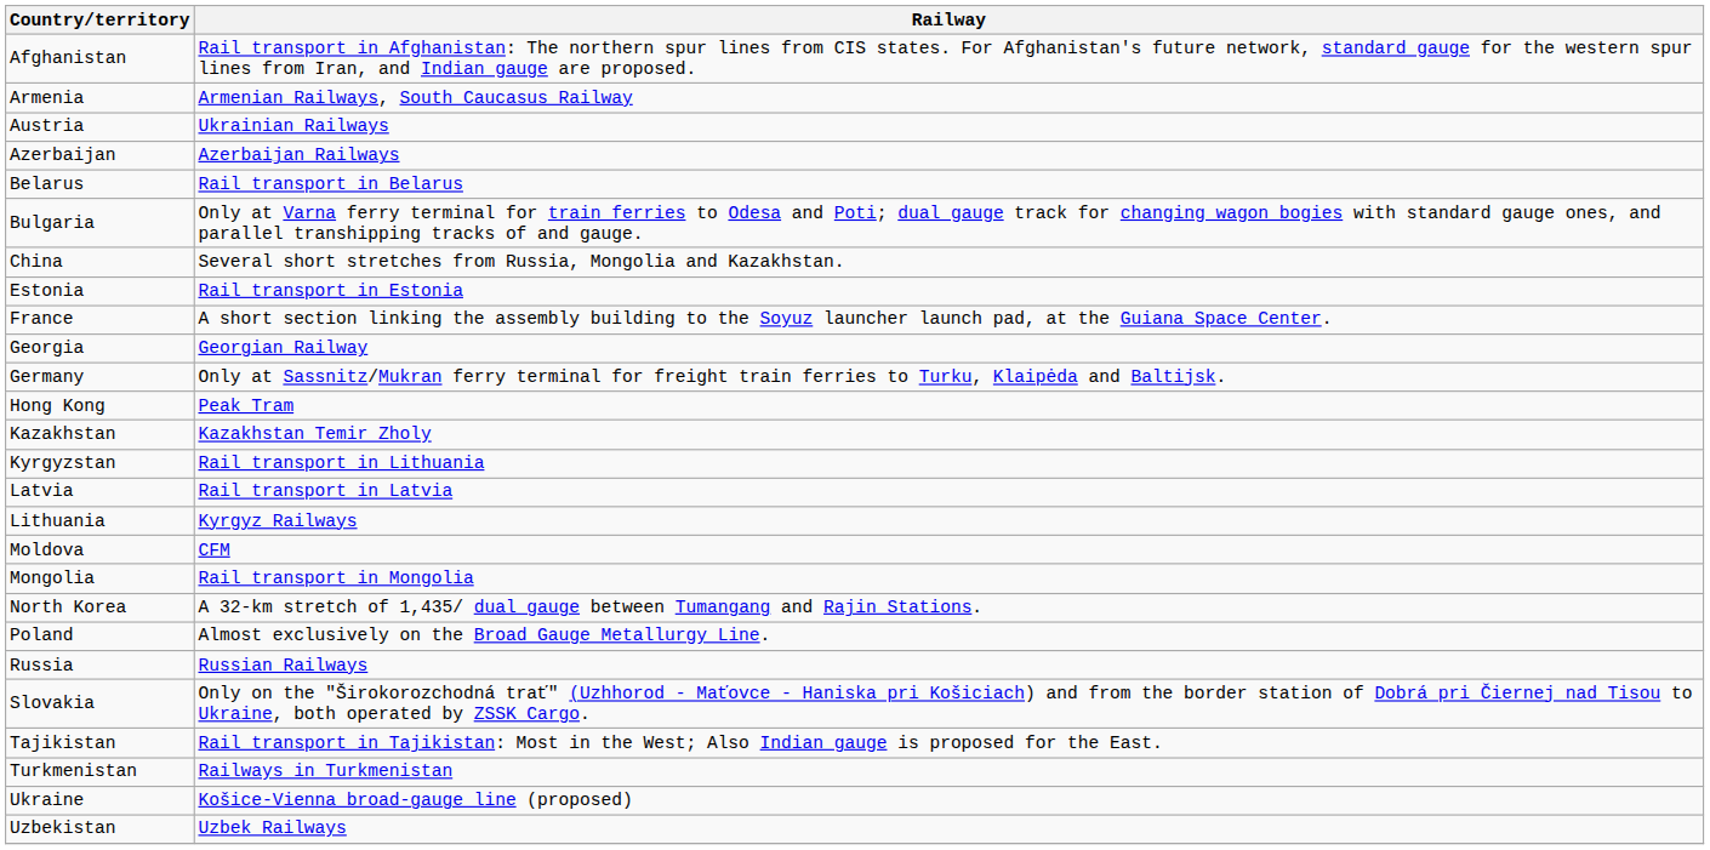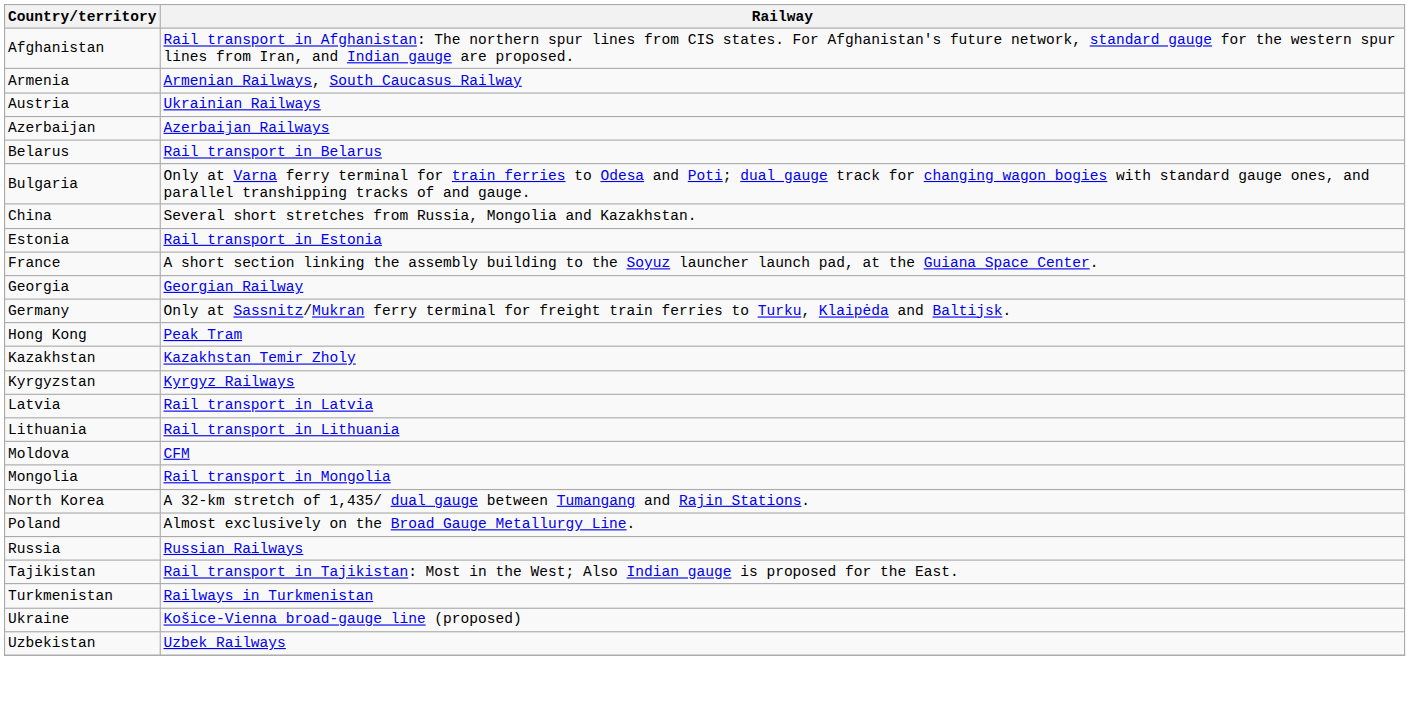 <table class="wikitable">
 <tr>
 <th>Country/territory</th>
 <th>Railway</th>
 </tr>
 <tr>
 <td>Afghanistan</td>
 <td><a href='#'>Rail transport in Afghanistan</a>: The northern spur lines from CIS states. For Afghanistan's future network,  <a href='#'>standard gauge</a> for the western spur lines from Iran, and  <a href='#'>Indian gauge</a> are proposed.</td>
 </tr>
 <tr>
 <td>Armenia</td>
 <td><a href='#'>Armenian Railways</a>, <a href='#'>South Caucasus Railway</a></td>
 </tr>
 <tr>
 <td>Austria</td>
 <td><a href='#'>Ukrainian Railways</a></td>
 </tr>
 <tr>
 <td>Azerbaijan</td>
 <td><a href='#'>Azerbaijan Railways</a></td>
 </tr>
 <tr>
 <td>Belarus</td>
 <td><a href='#'>Rail transport in Belarus</a></td>
 </tr>
 <tr>
 <td>Bulgaria</td>
 <td>Only at <a href='#'>Varna</a> ferry terminal for <a href='#'>train ferries</a> to <a href='#'>Odesa</a> and <a href='#'>Poti</a>; <a href='#'>dual gauge</a> track for <a href='#'>changing wagon bogies</a> with standard gauge ones, and parallel transhipping tracks of  and  gauge.</td>
 </tr>
 <tr>
 <td>China</td>
 <td>Several short stretches from Russia, Mongolia and Kazakhstan.</td>
 </tr>
 <tr>
 <td>Estonia</td>
 <td><a href='#'>Rail transport in Estonia</a></td>
 </tr>
 <tr>
 <td>France</td>
 <td>A short section linking the assembly building to the <a href='#'>Soyuz</a> launcher launch pad, at the <a href='#'>Guiana Space Center</a>.</td>
 </tr>
 <tr>
 <td>Georgia</td>
 <td><a href='#'>Georgian Railway</a></td>
 </tr>
 <tr>
 <td>Germany</td>
 <td>Only at <a href='#'>Sassnitz</a>/<a href='#'>Mukran</a> ferry terminal for freight train ferries to <a href='#'>Turku</a>, <a href='#'>Klaipėda</a> and <a href='#'>Baltijsk</a>.</td>
 </tr>
 <tr>
 <td>Hong Kong</td>
 <td><a href='#'>Peak Tram</a></td>
 </tr>
 <tr>
 <td>Kazakhstan</td>
 <td><a href='#'>Kazakhstan Temir Zholy</a></td>
 </tr>
 <tr>
 <td>Kyrgyzstan</td>
-<td><a href='#'>Rail transport in Lithuania</a></td>
+<td><a href='#'>Kyrgyz Railways</a></td>
 </tr>
 <tr>
 <td>Latvia</td>
 <td><a href='#'>Rail transport in Latvia</a></td>
 </tr>
 <tr>
 <td>Lithuania</td>
-<td><a href='#'>Kyrgyz Railways</a></td>
+<td><a href='#'>Rail transport in Lithuania</a></td>
 </tr>
 <tr>
 <td>Moldova</td>
 <td><a href='#'>CFM</a></td>
 </tr>
 <tr>
 <td>Mongolia</td>
 <td><a href='#'>Rail transport in Mongolia</a></td>
 </tr>
 <tr>
 <td>North Korea</td>
 <td>A 32-km stretch of 1,435/ <a href='#'>dual gauge</a> between <a href='#'>Tumangang</a> and <a href='#'>Rajin Stations</a>.</td>
 </tr>
 <tr>
 <td>Poland</td>
 <td>Almost exclusively on the <a href='#'>Broad Gauge Metallurgy Line</a>.</td>
 </tr>
 <tr>
 <td>Russia</td>
 <td><a href='#'>Russian Railways</a></td>
 </tr>
 <tr>
-<td>Slovakia</td>
-<td>Only on the "Širokorozchodná trať" <a href='#'>(Uzhhorod - Maťovce - Haniska pri Košiciach</a>) and from the border station of <a href='#'>Dobrá pri Čiernej nad Tisou</a> to <a href='#'>Ukraine</a>, both operated by <a href='#'>ZSSK Cargo</a>.</td>
-</tr>
-<tr>
 <td>Tajikistan</td>
 <td><a href='#'>Rail transport in Tajikistan</a>: Most in the West; Also  <a href='#'>Indian gauge</a> is proposed for the East.</td>
 </tr>
 <tr>
 <td>Turkmenistan</td>
 <td><a href='#'>Railways in Turkmenistan</a></td>
 </tr>
 <tr>
 <td>Ukraine</td>
 <td><a href='#'>Košice-Vienna broad-gauge line</a> (proposed)</td>
 </tr>
 <tr>
 <td>Uzbekistan</td>
 <td><a href='#'>Uzbek Railways</a></td>
 </tr>
 <tr>
 </tr>
 </table>
